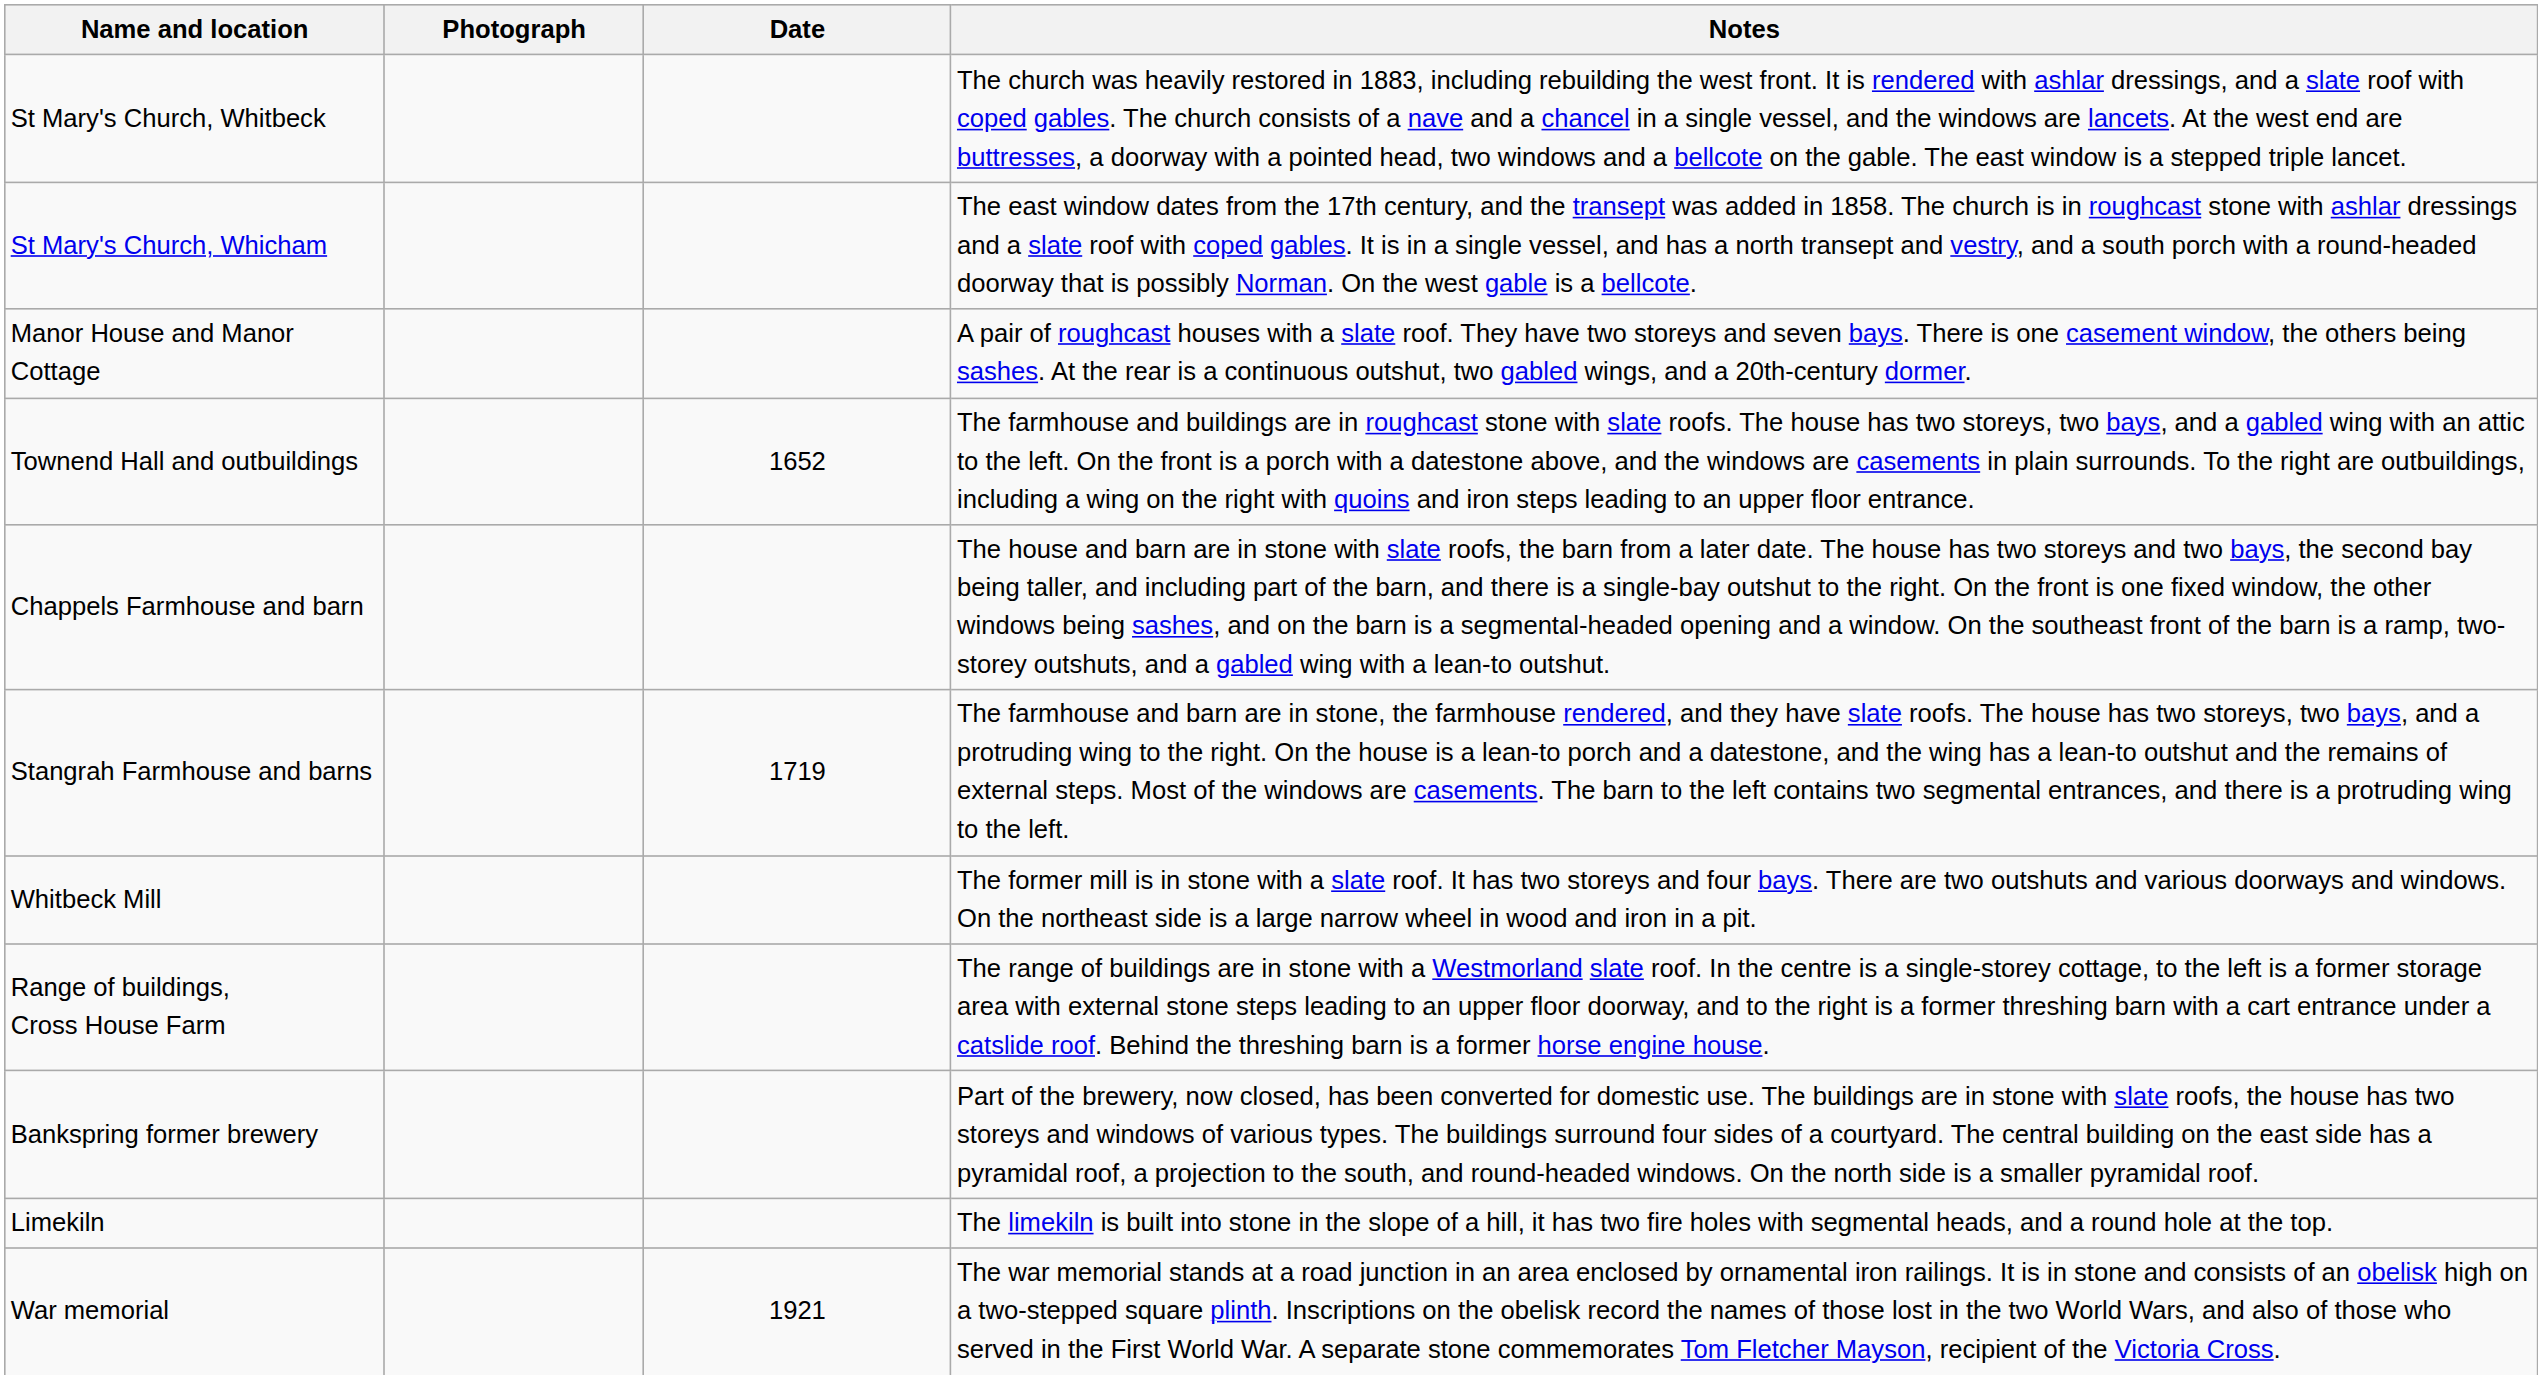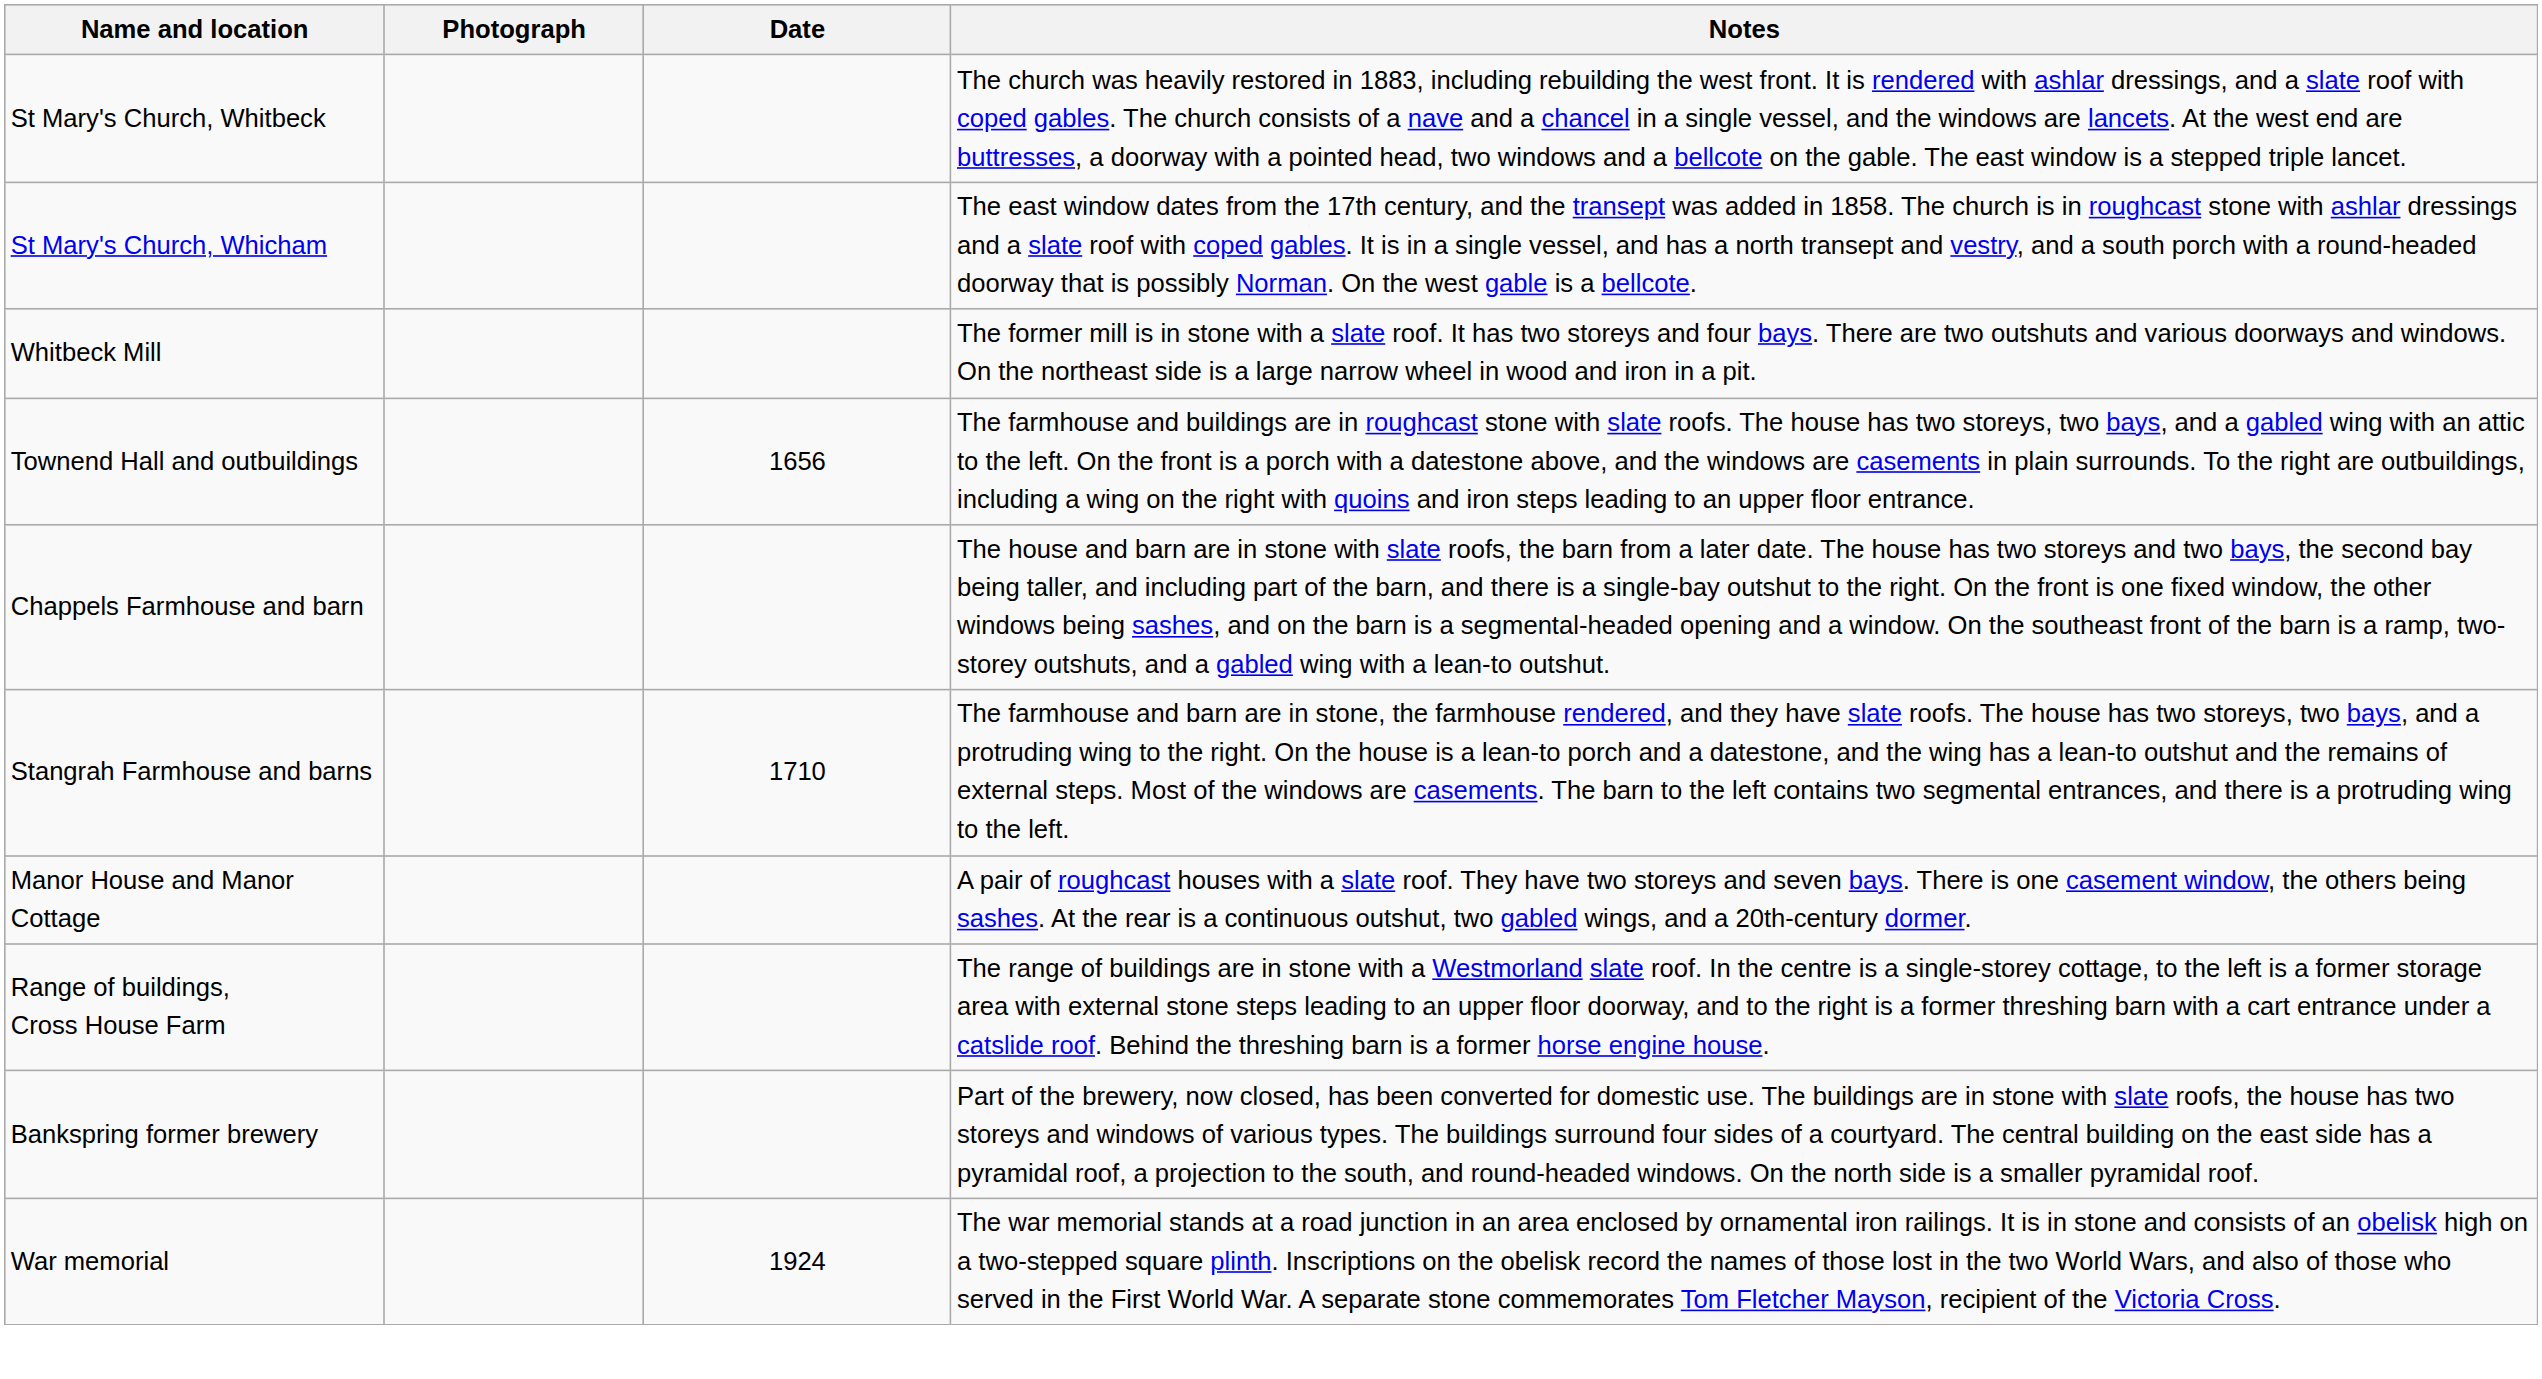 <table class="wikitable sortable plainrowheaders" style="width:100%;border:0px;text-align:left;line-height:150%;">
 <tr>
 <th scope="col"  style="width:150px">Name and location</th>
 <th scope="col"  style="width:100px" class="unsortable">Photograph</th>
 <th scope="col"  style="width:120px">Date</th>
 <th scope="col"  style="width:650px" class="unsortable">Notes</th>
 </tr>
 <tr>
 <td>St Mary's Church, Whitbeck<br><small></small></td>
 <td></td>
 <td align="center"></td>
 <td>The church was heavily restored in 1883, including rebuilding the west front.  It is <a href='#'>rendered</a> with <a href='#'>ashlar</a> dressings, and a <a href='#'>slate</a> roof with <a href='#'>coped</a> <a href='#'>gables</a>.  The church consists of a <a href='#'>nave</a> and a <a href='#'>chancel</a> in a single vessel, and the windows are <a href='#'>lancets</a>.  At the west end are <a href='#'>buttresses</a>, a doorway with a pointed head, two windows and a <a href='#'>bellcote</a> on the gable.  The east window is a stepped triple lancet.</td>
 </tr>
 <tr>
 <td><a href='#'>St Mary's Church, Whicham</a><br><small></small></td>
 <td></td>
 <td align="center"></td>
 <td>The east window dates from the 17th century, and the <a href='#'>transept</a> was added in 1858.  The church is in <a href='#'>roughcast</a> stone with <a href='#'>ashlar</a> dressings and a <a href='#'>slate</a> roof with <a href='#'>coped</a> <a href='#'>gables</a>.  It is in a single vessel, and has a north transept and <a href='#'>vestry</a>, and a south porch with a round-headed doorway that is possibly <a href='#'>Norman</a>.  On the west <a href='#'>gable</a> is a <a href='#'>bellcote</a>.</td>
 </tr>
 <tr>
-<td>Manor House and Manor Cottage<br><small></small></td>
+<td>Whitbeck Mill<br><small></small></td>
 <td></td>
 <td align="center"></td>
-<td>A pair of <a href='#'>roughcast</a> houses with a <a href='#'>slate</a> roof.  They have two storeys and seven <a href='#'>bays</a>.  There is one <a href='#'>casement window</a>, the others being <a href='#'>sashes</a>.  At the rear is a continuous outshut, two <a href='#'>gabled</a> wings, and a 20th-century <a href='#'>dormer</a>.</td>
+<td>The former mill is in stone with a <a href='#'>slate</a> roof.  It has two storeys and four <a href='#'>bays</a>.  There are two outshuts and various doorways and windows.  On the northeast side is a large narrow wheel in wood and iron in a pit.</td>
 </tr>
 <tr>
 <td>Townend Hall and outbuildings<br><small></small></td>
 <td></td>
-<td align="center">1652</td>
+<td align="center">1656</td>
 <td>The farmhouse and buildings are in <a href='#'>roughcast</a> stone with <a href='#'>slate</a> roofs.  The house has two storeys, two <a href='#'>bays</a>, and a <a href='#'>gabled</a> wing with an attic to the left.  On the front is a porch with a datestone above, and the windows are <a href='#'>casements</a> in plain surrounds.  To the right are outbuildings, including a wing on the right with <a href='#'>quoins</a> and iron steps leading to an upper floor entrance.</td>
 </tr>
 <tr>
 <td>Chappels Farmhouse and barn<br><small></small></td>
 <td></td>
 <td align="center"></td>
 <td>The house and barn are in stone with <a href='#'>slate</a> roofs, the barn from a later date.  The house has two storeys and two <a href='#'>bays</a>, the second bay being taller, and including part of the barn, and there is a single-bay outshut to the right.  On the front is one fixed window, the other windows being <a href='#'>sashes</a>, and on the barn is a segmental-headed opening and a window.  On the southeast front of the barn is a ramp, two-storey outshuts, and a <a href='#'>gabled</a> wing with a lean-to outshut.</td>
 </tr>
 <tr>
 <td>Stangrah Farmhouse and barns<br><small></small></td>
 <td></td>
-<td align="center">1719</td>
+<td align="center">1710</td>
 <td>The farmhouse and barn are in stone, the farmhouse <a href='#'>rendered</a>, and they have <a href='#'>slate</a> roofs.  The house has two storeys, two <a href='#'>bays</a>, and a protruding wing to the right.  On the house is a lean-to porch and a datestone, and the wing has a lean-to outshut and the remains of external steps.  Most of the windows are <a href='#'>casements</a>.  The barn to the left contains two segmental entrances, and there is a protruding wing to the left.</td>
 </tr>
 <tr>
-<td>Whitbeck Mill<br><small></small></td>
+<td>Manor House and Manor Cottage<br><small></small></td>
 <td></td>
 <td align="center"></td>
-<td>The former mill is in stone with a <a href='#'>slate</a> roof.  It has two storeys and four <a href='#'>bays</a>.  There are two outshuts and various doorways and windows.  On the northeast side is a large narrow wheel in wood and iron in a pit.</td>
+<td>A pair of <a href='#'>roughcast</a> houses with a <a href='#'>slate</a> roof.  They have two storeys and seven <a href='#'>bays</a>.  There is one <a href='#'>casement window</a>, the others being <a href='#'>sashes</a>.  At the rear is a continuous outshut, two <a href='#'>gabled</a> wings, and a 20th-century <a href='#'>dormer</a>.</td>
 </tr>
 <tr>
 <td>Range of buildings,<br>Cross House Farm<br><small></small></td>
 <td></td>
 <td align="center"></td>
 <td>The range of buildings are in stone with a <a href='#'>Westmorland</a> <a href='#'>slate</a> roof.  In the centre is a single-storey cottage, to the left is a former storage area with external stone steps leading to an upper floor doorway, and to the right is a former threshing barn with a cart entrance under a <a href='#'>catslide roof</a>.  Behind the threshing barn is a former <a href='#'>horse engine house</a>.</td>
 </tr>
 <tr>
 <td>Bankspring former brewery<br><small></small></td>
 <td></td>
 <td align="center"></td>
 <td>Part of the brewery, now closed, has been converted for domestic use.  The buildings are in stone with <a href='#'>slate</a> roofs, the house has two storeys and windows of various types.  The buildings surround four sides of a courtyard.  The central building on the east side has a pyramidal roof, a projection to the south, and round-headed windows.  On the north side is a smaller pyramidal roof.</td>
 </tr>
 <tr>
-<td>Limekiln<br><small></small></td>
-<td></td>
-<td align="center"></td>
-<td>The <a href='#'>limekiln</a> is built into stone in the slope of a hill, it has two fire holes with segmental heads, and a round hole at the top.</td>
-</tr>
-<tr>
 <td>War memorial<br><small></small></td>
 <td></td>
-<td align="center">1921</td>
+<td align="center">1924</td>
 <td>The war memorial stands at a road junction in an area enclosed by ornamental iron railings.  It is in stone and consists of an <a href='#'>obelisk</a>  high on a two-stepped square <a href='#'>plinth</a>.  Inscriptions on the obelisk record the names of those lost in the two World Wars, and also of those who served in the First World War.  A separate stone commemorates <a href='#'>Tom Fletcher Mayson</a>, recipient of the <a href='#'>Victoria Cross</a>.</td>
 </tr>
 <tr>
 </tr>
 </table>
